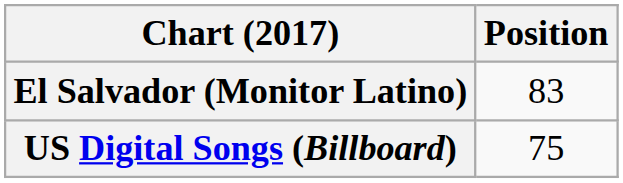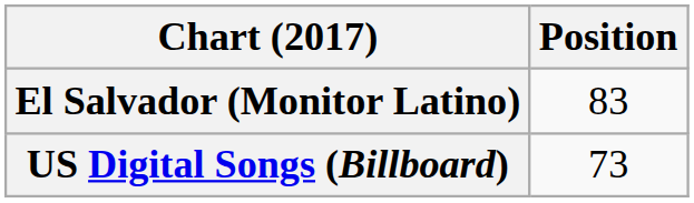 <table class="wikitable plainrowheaders" style="text-align:center;">
 <tr>
 <th scope="col">Chart (2017)</th>
 <th scope="col">Position</th>
 </tr>
 <tr>
 <th scope="row">El Salvador (Monitor Latino)</th>
 <td>83</td>
 </tr>
 <tr>
 <th scope="row">US <a href='#'>Digital Songs</a> (<em>Billboard</em>)</th>
-<td>75</td>
+<td>73</td>
 </tr>
 </table>
